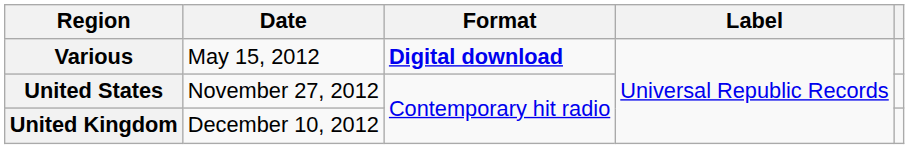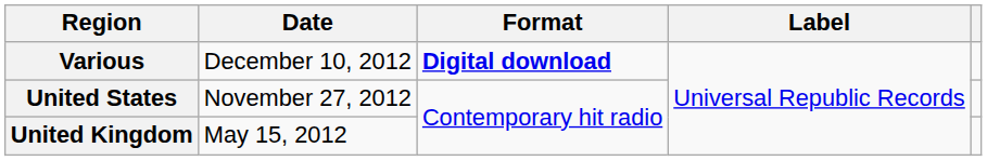 <table class="wikitable plainrowheaders">
 <tr>
 <th scope="col">Region</th>
 <th scope="col">Date</th>
 <th scope="col">Format</th>
 <th scope="col">Label</th>
 <th scope="col"></th>
 </tr>
 <tr>
 <th scope="row">Various</th>
-<td>May 15, 2012</td>
+<td>December 10, 2012</td>
 <td><strong><a href='#'>Digital download</a></strong></td>
 <td rowspan="3"><a href='#'>Universal Republic Records</a></td>
 <td align="center"></td>
 </tr>
 <tr>
 <th scope="row">United States</th>
 <td>November 27, 2012</td>
 <td rowspan="2"><a href='#'>Contemporary hit radio</a></td>
 <td align="center"></td>
 </tr>
 <tr>
 <th scope="row">United Kingdom</th>
-<td>December 10, 2012</td>
+<td>May 15, 2012</td>
 <td align="center"></td>
 </tr>
 </table>
